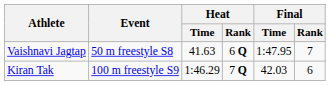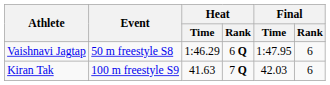 <table class=wikitable style=font-size:90%;text-align:center;>
 <tr>
 <th rowspan=2>Athlete</th>
 <th rowspan=2>Event</th>
 <th colspan=2>Heat</th>
 <th colspan=2>Final</th>
 </tr>
 <tr style=font-size:95%>
 <th>Time</th>
 <th>Rank</th>
 <th>Time</th>
 <th>Rank</th>
 </tr>
 <tr>
 <td align=left><a href='#'>Vaishnavi Jagtap</a></td>
 <td align=left><a href='#'>50 m freestyle S8</a></td>
-<td>41.63</td>
+<td>1:46.29</td>
 <td>6 <strong>Q</strong></td>
 <td>1:47.95</td>
-<td>7</td>
+<td>6</td>
 </tr>
 <tr>
 <td align=left><a href='#'>Kiran Tak</a></td>
 <td align=left><a href='#'>100 m freestyle S9</a></td>
-<td>1:46.29</td>
+<td>41.63</td>
 <td>7 <strong>Q</strong></td>
 <td>42.03</td>
 <td>6</td>
 </tr>
 </table>
